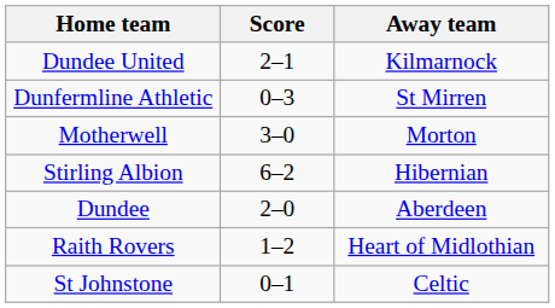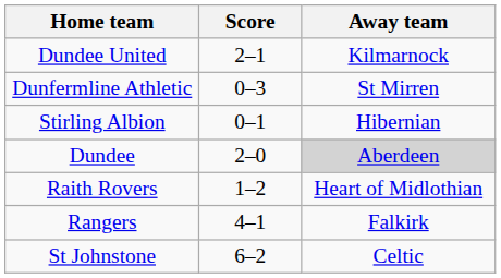 <table class="wikitable" style="text-align: center">
 <tr>
 <th width=140>Home team</th>
 <th width=70>Score</th>
 <th width=140>Away team</th>
 </tr>
 <tr>
 <td><a href='#'>Dundee United</a></td>
 <td>2–1</td>
 <td><a href='#'>Kilmarnock</a></td>
 </tr>
 <tr>
 <td><a href='#'>Dunfermline Athletic</a></td>
 <td>0–3</td>
 <td><a href='#'>St Mirren</a></td>
 </tr>
 <tr>
-<td><a href='#'>Motherwell</a></td>
-<td>3–0</td>
-<td><a href='#'>Morton</a></td>
-</tr>
-<tr>
 <td><a href='#'>Stirling Albion</a></td>
-<td>6–2</td>
+<td>0–1</td>
 <td><a href='#'>Hibernian</a></td>
 </tr>
 <tr>
 <td><a href='#'>Dundee</a></td>
 <td>2–0</td>
-<td><a href='#'>Aberdeen</a></td>
+<td style="background: lightgrey;"><a href='#'>Aberdeen</a></td>
 </tr>
 <tr>
 <td><a href='#'>Raith Rovers</a></td>
 <td>1–2</td>
 <td><a href='#'>Heart of Midlothian</a></td>
 </tr>
 <tr>
+<td><a href='#'>Rangers</a></td>
+<td>4–1</td>
+<td><a href='#'>Falkirk</a></td>
+</tr>
+<tr>
 <td><a href='#'>St Johnstone</a></td>
-<td>0–1</td>
+<td>6–2</td>
 <td><a href='#'>Celtic</a></td>
 </tr>
 </table>
